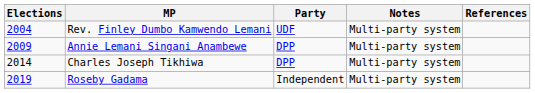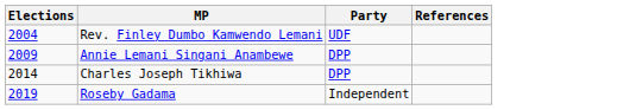 <table class="wikitable">
 <tr>
 <th>Elections</th>
 <th>MP</th>
 <th>Party</th>
-<th>Notes</th>
 <th>References</th>
 </tr>
 <tr>
 <td><a href='#'>2004</a></td>
 <td>Rev. <a href='#'>Finley Dumbo Kamwendo Lemani </a></td>
 <td><a href='#'>UDF</a></td>
-<td>Multi-party system</td>
 <td></td>
 </tr>
 <tr>
 <td><a href='#'>2009</a></td>
 <td><a href='#'>Annie Lemani Singani Anambewe</a></td>
 <td><a href='#'>DPP</a></td>
-<td>Multi-party system</td>
 <td></td>
 </tr>
 <tr>
 <td>2014</td>
 <td>Charles Joseph Tikhiwa</td>
 <td><a href='#'>DPP</a></td>
-<td>Multi-party system</td>
 <td></td>
 </tr>
 <tr>
 <td><a href='#'>2019</a></td>
 <td><a href='#'>Roseby Gadama</a></td>
 <td>Independent</td>
-<td>Multi-party system</td>
 <td></td>
 </tr>
 </table>
